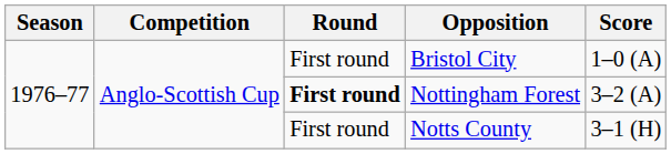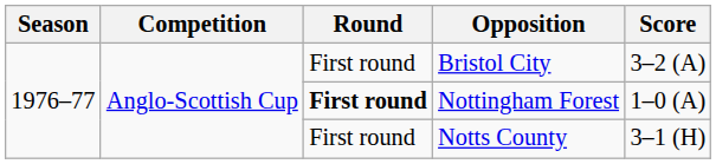 <table class="wikitable">
 <tr>
 <th>Season</th>
 <th>Competition</th>
 <th>Round</th>
 <th>Opposition</th>
 <th>Score</th>
 </tr>
 <tr>
 <td rowspan="3">1976–77</td>
 <td rowspan="3"><a href='#'>Anglo-Scottish Cup</a></td>
 <td>First round</td>
 <td> <a href='#'>Bristol City</a></td>
-<td>1–0 (A)</td>
+<td>3–2 (A)</td>
 </tr>
 <tr>
 <td><strong>First round</strong></td>
 <td> <a href='#'>Nottingham Forest</a></td>
-<td>3–2 (A)</td>
+<td>1–0 (A)</td>
 </tr>
 <tr>
 <td>First round</td>
 <td> <a href='#'>Notts County</a></td>
 <td>3–1 (H)</td>
 </tr>
 </table>
